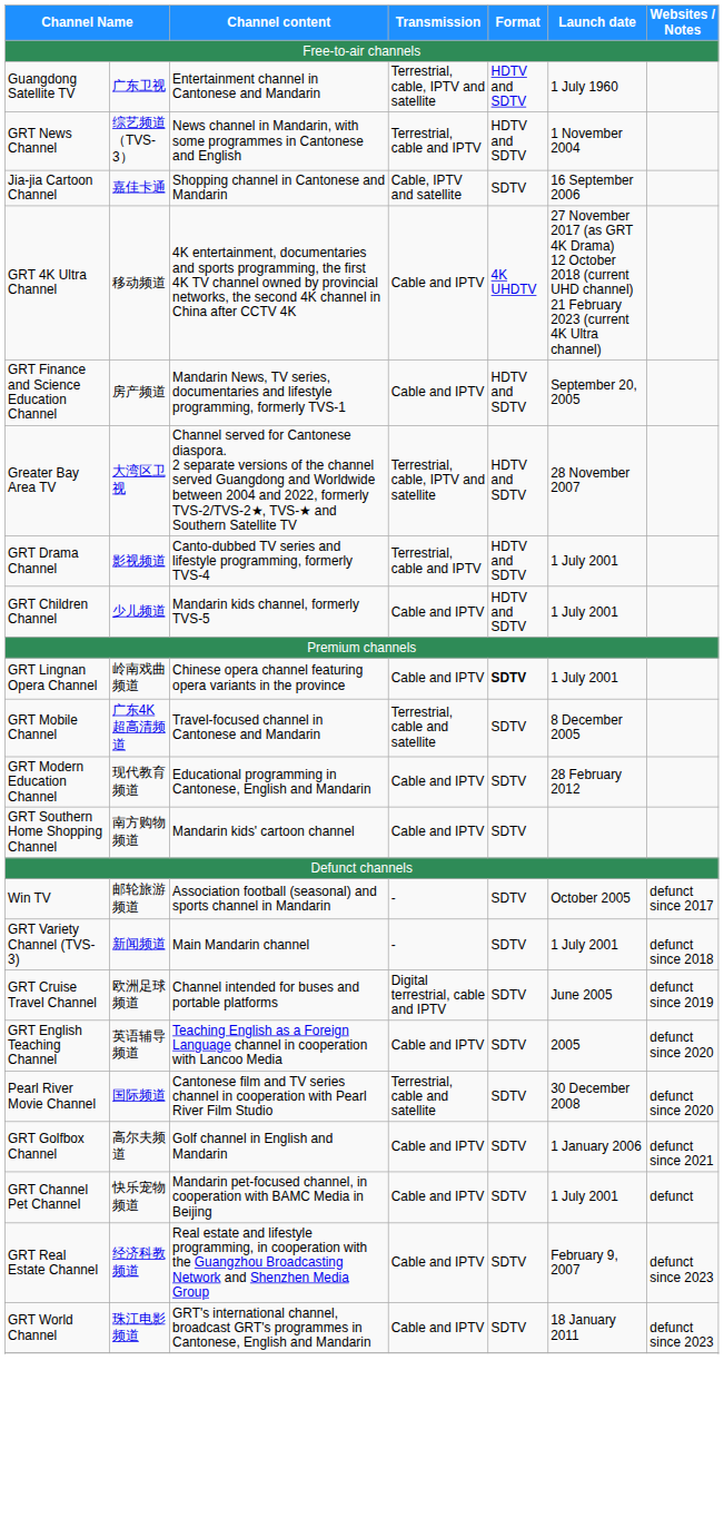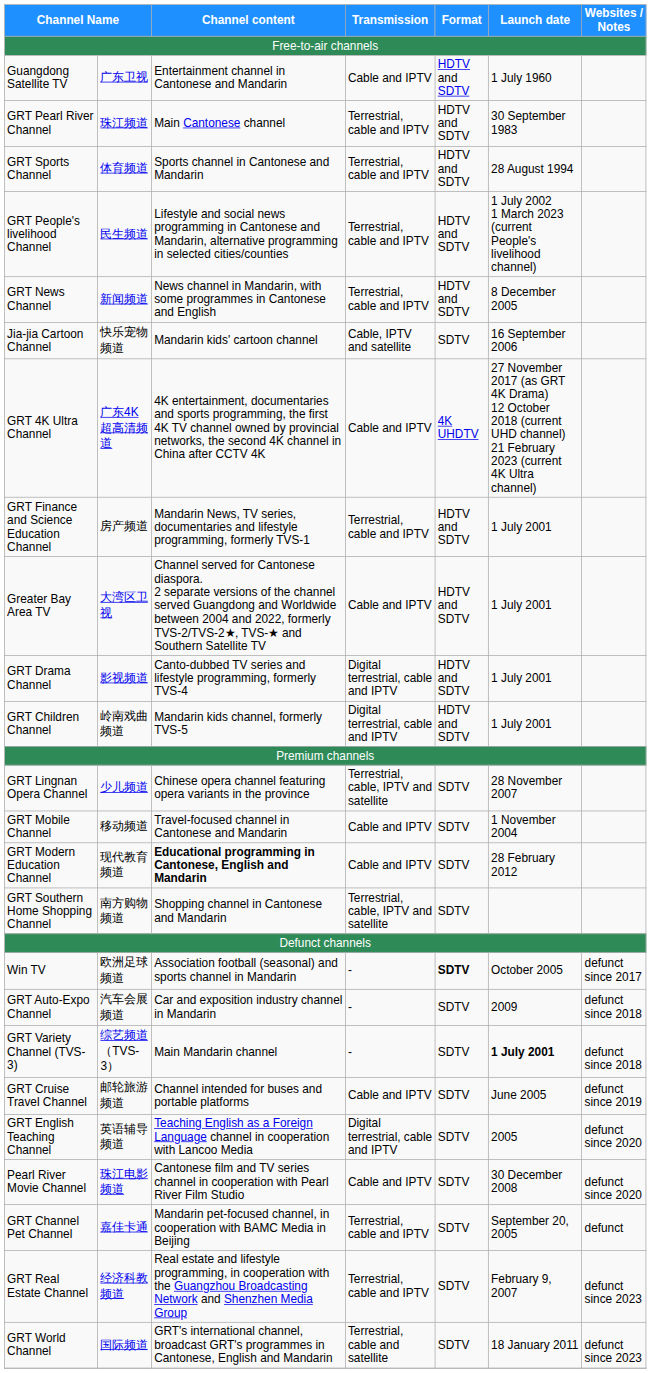 <table class="wikitable">
 <tr style="background:dodgerblue; color:white" align="center">
 <td colspan="2"><strong>Channel Name</strong></td>
 <td><strong>Channel content</strong></td>
 <td width="14%"><strong>Transmission</strong></td>
 <td><strong>Format</strong></td>
 <td><strong>Launch date</strong></td>
 <td><strong>Websites / Notes</strong></td>
 </tr>
 <tr style="background:seagreen; color:white" align="center">
 <td colspan="7">Free-to-air channels</td>
 </tr>
 <tr>
 <td>Guangdong Satellite TV</td>
 <td><a href='#'>广东卫视</a></td>
 <td>Entertainment channel in Cantonese and Mandarin</td>
-<td>Terrestrial, cable, IPTV and satellite</td>
+<td>Cable and IPTV</td>
 <td><a href='#'>HDTV</a> and <a href='#'>SDTV</a></td>
 <td>1 July 1960</td>
 <td></td>
 </tr>
 <tr>
+<td>GRT Pearl River Channel</td>
+<td><a href='#'>珠江频道</a></td>
+<td>Main <a href='#'>Cantonese</a> channel</td>
+<td>Terrestrial, cable and IPTV</td>
+<td>HDTV and SDTV</td>
+<td>30 September 1983</td>
+<td></td>
+</tr>
+<tr>
+<td>GRT Sports Channel</td>
+<td><a href='#'>体育频道</a></td>
+<td>Sports channel in Cantonese and Mandarin</td>
+<td>Terrestrial, cable and IPTV</td>
+<td>HDTV and SDTV</td>
+<td>28 August 1994</td>
+<td></td>
+</tr>
+<tr>
+<td>GRT People's livelihood Channel</td>
+<td><a href='#'>民生频道</a></td>
+<td>Lifestyle and social news programming in Cantonese and Mandarin, alternative programming in selected cities/counties</td>
+<td>Terrestrial, cable and IPTV</td>
+<td>HDTV and SDTV</td>
+<td>1 July 2002<br>1 March 2023 (current People's livelihood channel)</td>
+<td></td>
+</tr>
+<tr>
 <td>GRT News Channel</td>
-<td><a href='#'>综艺频道</a>（TVS-3）</td>
+<td><a href='#'>新闻频道</a></td>
 <td>News channel in Mandarin, with some programmes in Cantonese and English</td>
 <td>Terrestrial, cable and IPTV</td>
 <td>HDTV and SDTV</td>
-<td>1 November 2004</td>
+<td>8 December 2005</td>
 <td></td>
 </tr>
 <tr>
 <td>Jia-jia Cartoon Channel</td>
-<td><a href='#'>嘉佳卡通</a></td>
-<td>Shopping channel in Cantonese and Mandarin</td>
+<td>快乐宠物频道</td>
+<td>Mandarin kids' cartoon channel</td>
 <td>Cable, IPTV and satellite</td>
 <td>SDTV</td>
 <td>16 September 2006</td>
 <td></td>
 </tr>
 <tr>
 <td>GRT 4K Ultra Channel</td>
-<td>移动频道</td>
+<td><a href='#'>广东4K超高清频道</a></td>
 <td>4K entertainment, documentaries and sports programming, the first 4K TV channel owned by provincial networks, the second 4K channel in China after CCTV 4K</td>
 <td>Cable and IPTV</td>
 <td><a href='#'>4K UHDTV</a></td>
 <td>27 November 2017 (as GRT 4K Drama)<br>12 October 2018 (current UHD channel)<br>21 February 2023 (current 4K Ultra channel)</td>
 <td></td>
 </tr>
 <tr>
 <td>GRT Finance and Science Education Channel</td>
 <td>房产频道</td>
 <td>Mandarin News, TV series, documentaries and lifestyle programming, formerly TVS-1</td>
-<td>Cable and IPTV</td>
+<td>Terrestrial, cable and IPTV</td>
 <td>HDTV and SDTV</td>
-<td>September 20, 2005</td>
+<td>1 July 2001</td>
 <td></td>
 </tr>
 <tr>
 <td>Greater Bay Area TV</td>
 <td><a href='#'>大湾区卫视</a></td>
 <td>Channel served for Cantonese diaspora.<br>2 separate versions of the channel served Guangdong and Worldwide between 2004 and 2022, formerly TVS-2/TVS-2★, TVS-★ and Southern Satellite TV</td>
-<td>Terrestrial, cable, IPTV and satellite</td>
+<td>Cable and IPTV</td>
 <td>HDTV and SDTV</td>
-<td>28 November 2007</td>
+<td>1 July 2001</td>
 <td></td>
 </tr>
 <tr>
 <td>GRT Drama Channel</td>
 <td><a href='#'>影视频道</a></td>
 <td>Canto-dubbed TV series and lifestyle programming, formerly TVS-4</td>
-<td>Terrestrial, cable and IPTV</td>
+<td>Digital terrestrial, cable and IPTV</td>
 <td>HDTV and SDTV</td>
 <td>1 July 2001</td>
 <td></td>
 </tr>
 <tr>
 <td>GRT Children Channel</td>
-<td><a href='#'>少儿频道</a></td>
+<td>岭南戏曲频道</td>
 <td>Mandarin kids channel, formerly TVS-5</td>
-<td>Cable and IPTV</td>
+<td>Digital terrestrial, cable and IPTV</td>
 <td>HDTV and SDTV</td>
 <td>1 July 2001</td>
 <td></td>
 </tr>
 <tr style="background:seagreen; color:white" align="center">
 <td colspan="7">Premium channels</td>
 </tr>
 <tr>
 <td>GRT Lingnan Opera Channel</td>
-<td>岭南戏曲频道</td>
+<td><a href='#'>少儿频道</a></td>
 <td>Chinese opera channel featuring opera variants in the province</td>
-<td>Cable and IPTV</td>
-<td><strong>SDTV</strong></td>
-<td>1 July 2001</td>
+<td>Terrestrial, cable, IPTV and satellite</td>
+<td>SDTV</td>
+<td>28 November 2007</td>
 <td></td>
 </tr>
 <tr>
 <td>GRT Mobile Channel</td>
-<td><a href='#'>广东4K超高清频道</a></td>
+<td>移动频道</td>
 <td>Travel-focused channel in Cantonese and Mandarin</td>
-<td>Terrestrial, cable and satellite</td>
+<td>Cable and IPTV</td>
 <td>SDTV</td>
-<td>8 December 2005</td>
+<td>1 November 2004</td>
 <td></td>
 </tr>
 <tr>
 <td>GRT Modern Education Channel</td>
 <td>现代教育频道</td>
-<td>Educational programming in Cantonese, English and Mandarin</td>
+<td><strong>Educational programming in Cantonese, English and Mandarin</strong></td>
 <td>Cable and IPTV</td>
 <td>SDTV</td>
 <td>28 February 2012</td>
 <td></td>
 </tr>
 <tr>
 <td>GRT Southern Home Shopping Channel</td>
 <td>南方购物频道</td>
-<td>Mandarin kids' cartoon channel</td>
-<td>Cable and IPTV</td>
+<td>Shopping channel in Cantonese and Mandarin</td>
+<td>Terrestrial, cable, IPTV and satellite</td>
 <td>SDTV</td>
 <td></td>
 <td></td>
 </tr>
 <tr style="background:seagreen; color:white" align="center">
 <td colspan="7">Defunct channels</td>
 </tr>
 <tr>
 <td>Win TV</td>
-<td>邮轮旅游频道</td>
+<td>欧洲足球频道</td>
 <td>Association football (seasonal) and sports channel in Mandarin</td>
 <td>-</td>
-<td>SDTV</td>
+<td><strong>SDTV</strong></td>
 <td>October 2005</td>
 <td>defunct since 2017</td>
 </tr>
 <tr>
+<td>GRT Auto-Expo Channel</td>
+<td>汽车会展频道</td>
+<td>Car and exposition industry channel in Mandarin</td>
+<td>-</td>
+<td>SDTV</td>
+<td>2009</td>
+<td>defunct since 2018</td>
+</tr>
+<tr>
 <td>GRT Variety Channel (TVS-3)</td>
-<td><a href='#'>新闻频道</a></td>
+<td><a href='#'>综艺频道</a>（TVS-3）</td>
 <td>Main Mandarin channel</td>
 <td>-</td>
 <td>SDTV</td>
-<td>1 July 2001</td>
+<td><strong>1 July 2001</strong></td>
 <td><br>defunct since 2018</td>
 </tr>
 <tr>
 <td>GRT Cruise Travel Channel</td>
-<td>欧洲足球频道</td>
+<td>邮轮旅游频道</td>
 <td>Channel intended for buses and portable platforms</td>
-<td>Digital terrestrial, cable and IPTV</td>
+<td>Cable and IPTV</td>
 <td>SDTV</td>
 <td>June 2005</td>
 <td>defunct since 2019</td>
 </tr>
 <tr>
 <td>GRT English Teaching Channel</td>
 <td>英语辅导频道</td>
 <td><a href='#'>Teaching English as a Foreign Language</a> channel in cooperation with Lancoo Media</td>
-<td>Cable and IPTV</td>
+<td>Digital terrestrial, cable and IPTV</td>
 <td>SDTV</td>
 <td>2005</td>
 <td>defunct since 2020</td>
 </tr>
 <tr>
 <td>Pearl River Movie Channel</td>
-<td><a href='#'>国际频道</a></td>
+<td><a href='#'>珠江电影频道</a></td>
 <td>Cantonese film and TV series channel in cooperation with Pearl River Film Studio</td>
-<td>Terrestrial, cable and satellite</td>
+<td>Cable and IPTV</td>
 <td>SDTV</td>
 <td>30 December 2008</td>
 <td><br>defunct since 2020</td>
 </tr>
 <tr>
-<td>GRT Golfbox Channel</td>
-<td>高尔夫频道</td>
-<td>Golf channel in English and Mandarin</td>
-<td>Cable and IPTV</td>
+<td>GRT Channel Pet Channel</td>
+<td><a href='#'>嘉佳卡通</a></td>
+<td>Mandarin pet-focused channel, in cooperation with BAMC Media in Beijing</td>
+<td>Terrestrial, cable and IPTV</td>
 <td>SDTV</td>
-<td>1 January 2006</td>
-<td><br>defunct since 2021</td>
-</tr>
-<tr>
-<td>GRT Channel Pet Channel</td>
-<td>快乐宠物频道</td>
-<td>Mandarin pet-focused channel, in cooperation with BAMC Media in Beijing</td>
-<td>Cable and IPTV</td>
-<td>SDTV</td>
-<td>1 July 2001</td>
+<td>September 20, 2005</td>
 <td>defunct</td>
 </tr>
 <tr>
 <td>GRT Real Estate Channel</td>
 <td><a href='#'>经济科教频道</a></td>
 <td>Real estate and lifestyle programming, in cooperation with the <a href='#'>Guangzhou Broadcasting Network</a> and <a href='#'>Shenzhen Media Group</a></td>
-<td>Cable and IPTV</td>
+<td>Terrestrial, cable and IPTV</td>
 <td>SDTV</td>
 <td>February 9, 2007</td>
 <td><br>defunct since 2023</td>
 </tr>
 <tr>
 <td>GRT World Channel</td>
-<td><a href='#'>珠江电影频道</a></td>
+<td><a href='#'>国际频道</a></td>
 <td>GRT's international channel, broadcast GRT's programmes in Cantonese, English and Mandarin</td>
-<td>Cable and IPTV</td>
+<td>Terrestrial, cable and satellite</td>
 <td>SDTV</td>
 <td>18 January 2011</td>
 <td><br>defunct since 2023</td>
 </tr>
 <tr>
 </tr>
 <tr>
 </tr>
 </table>
